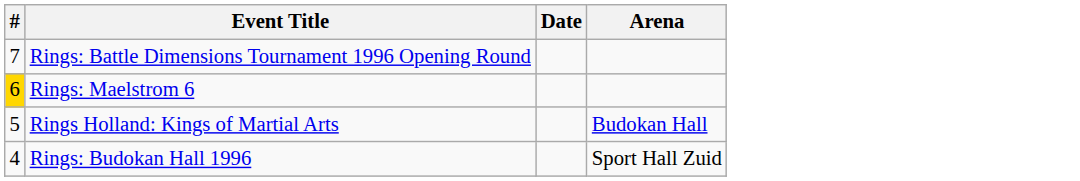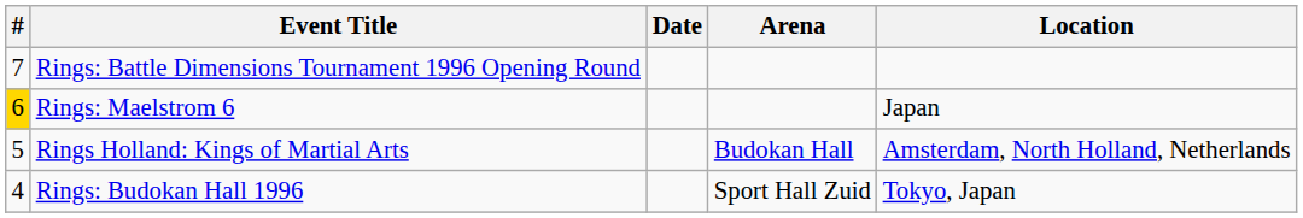 <table class="sortable wikitable succession-box" style="font-size:90%;">
 <tr>
 <th scope="col">#</th>
 <th scope="col">Event Title</th>
 <th scope="col">Date</th>
 <th scope="col">Arena</th>
+<th scope="col">Location</th>
 </tr>
 <tr>
 <td align=center>7</td>
 <td><a href='#'>Rings: Battle Dimensions Tournament 1996 Opening Round</a></td>
+<td></td>
 <td></td>
 <td></td>
 </tr>
 <tr>
 <td align=center style="background: gold;">6</td>
 <td><a href='#'>Rings: Maelstrom 6</a></td>
 <td></td>
 <td></td>
+<td>Japan</td>
 </tr>
 <tr>
 <td align=center>5</td>
 <td><a href='#'>Rings Holland: Kings of Martial Arts</a></td>
 <td></td>
 <td><a href='#'>Budokan Hall</a></td>
+<td><a href='#'>Amsterdam</a>, <a href='#'>North Holland</a>, Netherlands</td>
 </tr>
 <tr>
 <td align=center>4</td>
 <td><a href='#'>Rings: Budokan Hall 1996</a></td>
 <td></td>
 <td>Sport Hall Zuid</td>
+<td><a href='#'>Tokyo</a>, Japan</td>
 </tr>
 </table>
